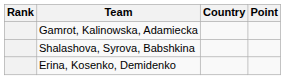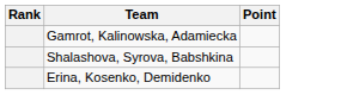 <table class="wikitable sortable">
 <tr>
 <th>Rank</th>
 <th>Team</th>
-<th>Country</th>
 <th>Point</th>
 </tr>
 <tr>
 <th></th>
 <td>Gamrot, Kalinowska, Adamiecka</td>
 <td></td>
-<td></td>
 </tr>
 <tr>
 <th></th>
 <td>Shalashova, Syrova, Babshkina</td>
-<td></td>
 <td></td>
 </tr>
 <tr>
 <th></th>
 <td>Erina, Kosenko, Demidenko</td>
 <td></td>
-<td></td>
 </tr>
 </table>
